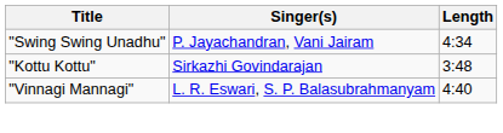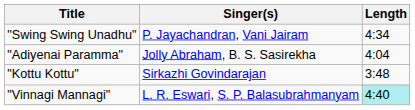 <table class="wikitable">
 <tr>
 <th>Title</th>
 <th>Singer(s)</th>
 <th>Length</th>
 </tr>
 <tr>
 <td>"Swing Swing Unadhu"</td>
 <td><a href='#'>P. Jayachandran</a>, <a href='#'>Vani Jairam</a></td>
 <td>4:34</td>
 </tr>
 <tr>
+<td>"Adiyenai Paramma"</td>
+<td><a href='#'>Jolly Abraham</a>, B. S. Sasirekha</td>
+<td>4:04</td>
+</tr>
+<tr>
 <td>"Kottu Kottu"</td>
 <td><a href='#'>Sirkazhi Govindarajan</a></td>
 <td>3:48</td>
 </tr>
 <tr>
 <td>"Vinnagi Mannagi"</td>
 <td><a href='#'>L. R. Eswari</a>, <a href='#'>S. P. Balasubrahmanyam</a></td>
-<td>4:40</td>
+<td style="background: paleturquoise;">4:40</td>
 </tr>
 </table>
